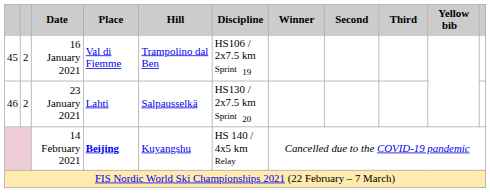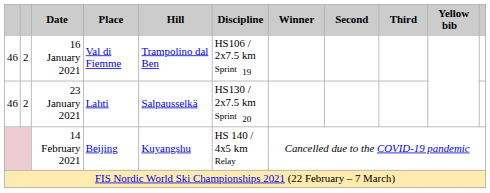 <table class="wikitable plainrowheaders" style="background:#fff; font-size:86%; line-height:16px; border:grey solid 1px; border-collapse:collapse;">
 <tr>
 <th scope="col" style="background:#ccc; width=20 px;"></th>
 <th scope="col" style="background:#ccc; width=30 px;"></th>
 <th scope="col" style="background:#ccc; width:120px;">Date</th>
 <th scope="col" style="background:#ccc; width:180px;">Place</th>
 <th scope="col" style="background:#ccc; width:180px;">Hill</th>
 <th scope="col" style="background:#ccc; width:106px;">Discipline</th>
 <th scope="col" style="background:#ccc; width:185px;">Winner</th>
 <th scope="col" style="background:#ccc; width:185px;">Second</th>
 <th scope="col" style="background:#ccc; width:185px;">Third</th>
 <th scope="col" style="background:#ccc; width:180px;">Yellow bib <strong><span>  </span></strong></th>
 <th scope="col" style="background:#ccc; width:10px;"></th>
 </tr>
 <tr>
-<td align="center">45</td>
+<td align="center">46</td>
 <td align="center">2</td>
 <td align="right">16 January 2021</td>
 <td> <a href='#'>Val di Fiemme</a></td>
 <td><a href='#'>Trampolino dal Ben</a></td>
 <td>HS106 / 2x7.5 km  <br><small>Sprint</small>  <sub>19</sub></td>
 <td></td>
 <td></td>
 <td></td>
 <td rowspan=2></td>
 <td></td>
 </tr>
 <tr>
 <td align="center">46</td>
 <td align="center">2</td>
 <td align="right">23 January 2021</td>
 <td> <a href='#'>Lahti</a></td>
 <td><a href='#'>Salpausselkä</a></td>
 <td>HS130 / 2x7.5 km  <br><small>Sprint</small>  <sub>20</sub></td>
 <td></td>
 <td></td>
 <td></td>
 <td></td>
 </tr>
 <tr>
 <td colspan="2" bgcolor="EDCCD5"></td>
 <td align="right">14 February 2021</td>
-<td><strong> <a href='#'>Beijing</a></strong></td>
+<td> <a href='#'>Beijing</a></td>
 <td><a href='#'>Kuyangshu</a></td>
 <td>HS 140 / 4x5 km <br><small>Relay</small></td>
 <td align="center" colspan="5"><em>Cancelled due to the <a href='#'>COVID-19 pandemic</a></em></td>
 </tr>
 <tr style="background:#FFEBAD">
 <td colspan="11" align="center"><a href='#'>FIS Nordic World Ski Championships 2021</a> (22 February – 7 March)</td>
 </tr>
 </table>
